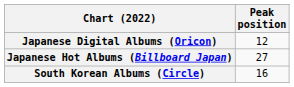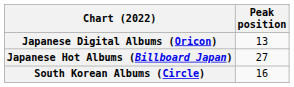 <table class="wikitable sortable plainrowheaders" style="text-align:center">
 <tr>
 <th scope="col">Chart (2022)</th>
 <th scope="col">Peak<br>position</th>
 </tr>
 <tr>
 <th scope="row">Japanese Digital Albums (<a href='#'>Oricon</a>)</th>
-<td>12</td>
+<td>13</td>
 </tr>
 <tr>
 <th scope="row">Japanese Hot Albums (<em><a href='#'>Billboard Japan</a></em>)</th>
 <td>27</td>
 </tr>
 <tr>
 <th scope="row">South Korean Albums (<a href='#'>Circle</a>)</th>
 <td>16</td>
 </tr>
 </table>
